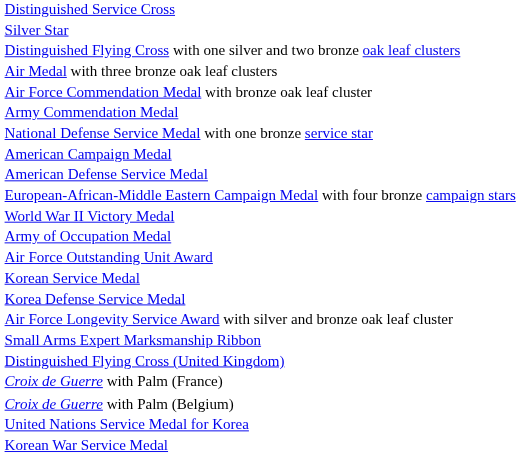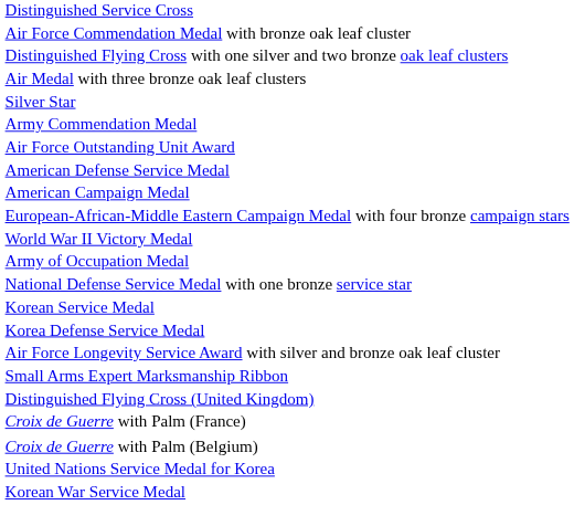 <table>
 <tr>
 <td></td>
 <td><a href='#'>Distinguished Service Cross</a></td>
 </tr>
 <tr>
 <td></td>
-<td><a href='#'>Silver Star</a></td>
+<td><a href='#'>Air Force Commendation Medal</a> with bronze oak leaf cluster</td>
 </tr>
 <tr>
 <td></td>
 <td><a href='#'>Distinguished Flying Cross</a> with one silver and two bronze <a href='#'>oak leaf clusters</a></td>
 </tr>
 <tr>
 <td></td>
 <td><a href='#'>Air Medal</a> with three bronze oak leaf clusters</td>
 </tr>
 <tr>
 <td></td>
-<td><a href='#'>Air Force Commendation Medal</a> with bronze oak leaf cluster</td>
+<td><a href='#'>Silver Star</a></td>
 </tr>
 <tr>
 <td></td>
 <td><a href='#'>Army Commendation Medal</a></td>
 </tr>
 <tr>
 <td></td>
-<td><a href='#'>National Defense Service Medal</a> with one bronze <a href='#'>service star</a></td>
+<td><a href='#'>Air Force Outstanding Unit Award</a></td>
+</tr>
+<tr>
+<td></td>
+<td><a href='#'>American Defense Service Medal</a></td>
 </tr>
 <tr>
 <td></td>
 <td><a href='#'>American Campaign Medal</a></td>
-</tr>
-<tr>
-<td></td>
-<td><a href='#'>American Defense Service Medal</a></td>
 </tr>
 <tr>
 <td></td>
 <td><a href='#'>European-African-Middle Eastern Campaign Medal</a> with four bronze <a href='#'>campaign stars</a></td>
 </tr>
 <tr>
 <td></td>
 <td><a href='#'>World War II Victory Medal</a></td>
 </tr>
 <tr>
 <td></td>
 <td><a href='#'>Army of Occupation Medal</a></td>
 </tr>
 <tr>
 <td></td>
-<td><a href='#'>Air Force Outstanding Unit Award</a></td>
+<td><a href='#'>National Defense Service Medal</a> with one bronze <a href='#'>service star</a></td>
 </tr>
 <tr>
 <td></td>
 <td><a href='#'>Korean Service Medal</a></td>
 </tr>
 <tr>
 <td></td>
 <td><a href='#'>Korea Defense Service Medal</a></td>
 </tr>
 <tr>
 <td></td>
 <td><a href='#'>Air Force Longevity Service Award</a> with silver and bronze oak leaf cluster</td>
 </tr>
 <tr>
 <td></td>
 <td><a href='#'>Small Arms Expert Marksmanship Ribbon</a></td>
 </tr>
 <tr>
 <td></td>
 <td><a href='#'>Distinguished Flying Cross (United Kingdom)</a></td>
 </tr>
 <tr>
 <td></td>
 <td><em><a href='#'>Croix de Guerre</a></em> with Palm (France)</td>
 </tr>
 <tr>
 </tr>
 <tr>
 <td></td>
 <td><em><a href='#'>Croix de Guerre</a></em> with Palm (Belgium)</td>
 </tr>
 <tr>
 <td></td>
 <td><a href='#'>United Nations Service Medal for Korea</a></td>
 </tr>
 <tr>
 <td></td>
 <td><a href='#'>Korean War Service Medal</a></td>
 </tr>
 </table>
